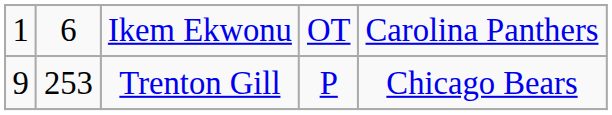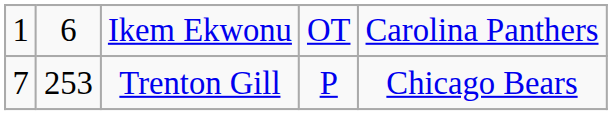 <table class="wikitable" style="text-align:center">
 <tr>
 <td>1</td>
 <td>6</td>
 <td><a href='#'>Ikem Ekwonu</a></td>
 <td><a href='#'>OT</a></td>
 <td><a href='#'>Carolina Panthers</a></td>
 </tr>
 <tr>
-<td>9</td>
+<td>7</td>
 <td>253</td>
 <td><a href='#'>Trenton Gill</a></td>
 <td><a href='#'>P</a></td>
 <td><a href='#'>Chicago Bears</a></td>
 </tr>
 </table>
